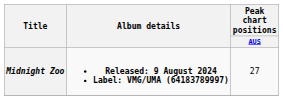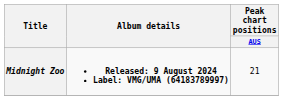 <table class="wikitable plainrowheaders" style="text-align:center">
 <tr>
 <th scope="col" rowspan="2">Title</th>
 <th scope="col" rowspan="2">Album details</th>
 <th scope="col" colspan="1">Peak chart positions</th>
 </tr>
 <tr>
 <th style="width:3em;font-size:85%"><a href='#'>AUS</a><br></th>
 </tr>
 <tr>
 <th scope="row"><em>Midnight Zoo</em></th>
 <td><strong><br><ul><li>Released: 9 August 2024</li><li>Label: VMG/UMA (64183789997)</li></ul></strong></td>
-<td>27</td>
+<td>21</td>
 </tr>
 <tr>
 </tr>
 </table>
